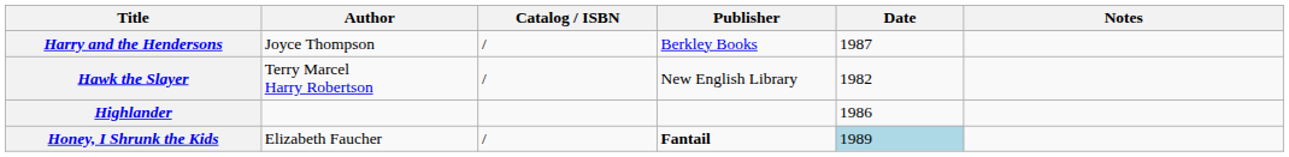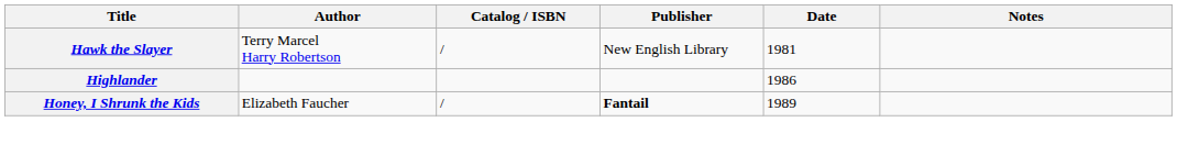 <table class="wikitable sortable" style="width:100%;">
 <tr>
 <th width=20%>Title</th>
 <th width=17%>Author</th>
 <th width=14%>Catalog / ISBN</th>
 <th width=14%>Publisher</th>
 <th width=10%>Date</th>
 <th width=25%>Notes</th>
 </tr>
 <tr>
-<th><em><a href='#'>Harry and the Hendersons</a></em></th>
-<td>Joyce Thompson</td>
-<td> / </td>
-<td><a href='#'>Berkley Books</a></td>
-<td>1987</td>
-<td></td>
-</tr>
-<tr>
 <th><em><a href='#'>Hawk the Slayer</a></em></th>
 <td>Terry Marcel <br> <a href='#'>Harry Robertson</a></td>
 <td> / </td>
 <td>New English Library</td>
-<td>1982</td>
+<td>1981</td>
 <td></td>
 </tr>
 <tr>
 <th><em><a href='#'>Highlander</a></em></th>
 <td></td>
 <td></td>
 <td></td>
 <td>1986</td>
 <td></td>
 </tr>
 <tr>
 <th><em><a href='#'>Honey, I Shrunk the Kids</a></em></th>
 <td>Elizabeth Faucher</td>
 <td> / </td>
 <td><strong>Fantail</strong></td>
-<td style="background: lightblue;">1989</td>
+<td>1989</td>
 <td></td>
 </tr>
 </table>
